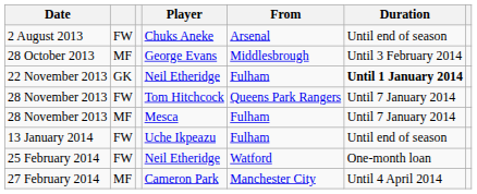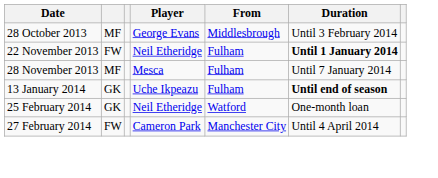 <table class="wikitable">
 <tr>
 <th scope=col>Date</th>
 <th scope=col></th>
 <th scope=col></th>
 <th scope=col>Player</th>
 <th scope=col>From</th>
 <th scope=col>Duration</th>
 <th scope=col></th>
-</tr>
-<tr>
-<td>2 August 2013</td>
-<td>FW</td>
-<td></td>
-<td><a href='#'>Chuks Aneke</a></td>
-<td><a href='#'>Arsenal</a></td>
-<td>Until end of season</td>
-<td></td>
 </tr>
 <tr>
 <td>28 October 2013</td>
 <td>MF</td>
 <td></td>
 <td><a href='#'>George Evans</a></td>
 <td><a href='#'>Middlesbrough</a></td>
 <td>Until 3 February 2014</td>
 <td></td>
 </tr>
 <tr>
 <td>22 November 2013</td>
-<td>GK</td>
+<td>FW</td>
 <td></td>
 <td><a href='#'>Neil Etheridge</a></td>
 <td><a href='#'>Fulham</a></td>
 <td><strong>Until 1 January 2014</strong></td>
-<td></td>
-</tr>
-<tr>
-<td>28 November 2013</td>
-<td>FW</td>
-<td></td>
-<td><a href='#'>Tom Hitchcock</a></td>
-<td><a href='#'>Queens Park Rangers</a></td>
-<td>Until 7 January 2014</td>
 <td></td>
 </tr>
 <tr>
 <td>28 November 2013</td>
 <td>MF</td>
 <td></td>
 <td><a href='#'>Mesca</a></td>
 <td><a href='#'>Fulham</a></td>
 <td>Until 7 January 2014</td>
 <td></td>
 </tr>
 <tr>
 <td>13 January 2014</td>
-<td>FW</td>
+<td>GK</td>
 <td></td>
 <td><a href='#'>Uche Ikpeazu</a></td>
 <td><a href='#'>Fulham</a></td>
-<td>Until end of season</td>
+<td><strong>Until end of season</strong></td>
 <td></td>
 </tr>
 <tr>
 <td>25 February 2014</td>
-<td>FW</td>
+<td>GK</td>
 <td></td>
 <td><a href='#'>Neil Etheridge</a></td>
 <td><a href='#'>Watford</a></td>
 <td>One-month loan</td>
 <td></td>
 </tr>
 <tr>
 <td>27 February 2014</td>
-<td>MF</td>
+<td>FW</td>
 <td></td>
 <td><a href='#'>Cameron Park</a></td>
 <td><a href='#'>Manchester City</a></td>
 <td>Until 4 April 2014</td>
 <td></td>
 </tr>
 </table>
